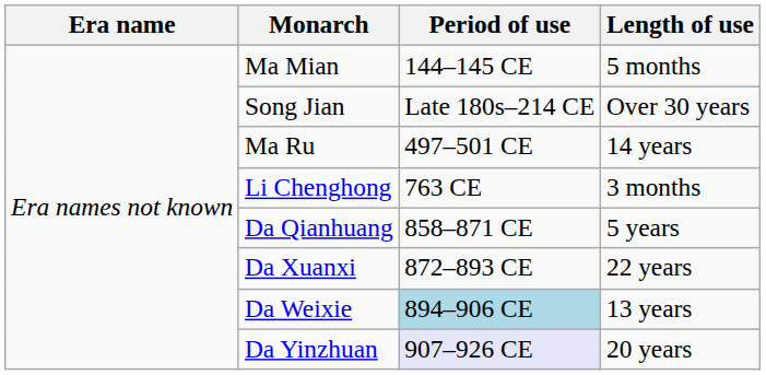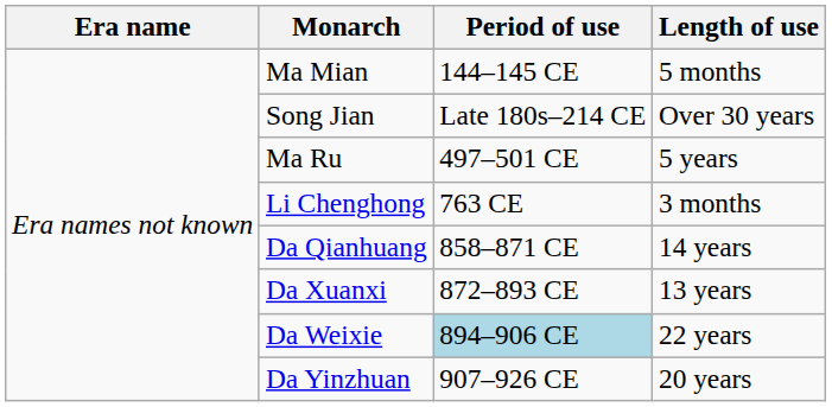 <table class="wikitable">
 <tr>
 <th>Era name</th>
 <th>Monarch</th>
 <th>Period of use</th>
 <th>Length of use</th>
 </tr>
 <tr>
 <td rowspan=8><em>Era names not known</em></td>
 <td>Ma Mian</td>
 <td>144–145 CE</td>
 <td>5 months</td>
 </tr>
 <tr>
 <td>Song Jian</td>
 <td>Late 180s–214 CE</td>
 <td>Over 30 years</td>
 </tr>
 <tr>
 <td>Ma Ru</td>
 <td>497–501 CE</td>
-<td>14 years</td>
+<td>5 years</td>
 </tr>
 <tr>
 <td><a href='#'>Li Chenghong</a></td>
 <td>763 CE</td>
 <td>3 months</td>
 </tr>
 <tr>
 <td><a href='#'>Da Qianhuang</a></td>
 <td>858–871 CE</td>
-<td>5 years</td>
+<td>14 years</td>
 </tr>
 <tr>
 <td><a href='#'>Da Xuanxi</a></td>
 <td>872–893 CE</td>
-<td>22 years</td>
+<td>13 years</td>
 </tr>
 <tr>
 <td><a href='#'>Da Weixie</a></td>
 <td style="background: lightblue;">894–906 CE</td>
-<td>13 years</td>
+<td>22 years</td>
 </tr>
 <tr>
 <td><a href='#'>Da Yinzhuan</a></td>
-<td style="background: lavender;">907–926 CE</td>
+<td>907–926 CE</td>
 <td>20 years</td>
 </tr>
 </table>
